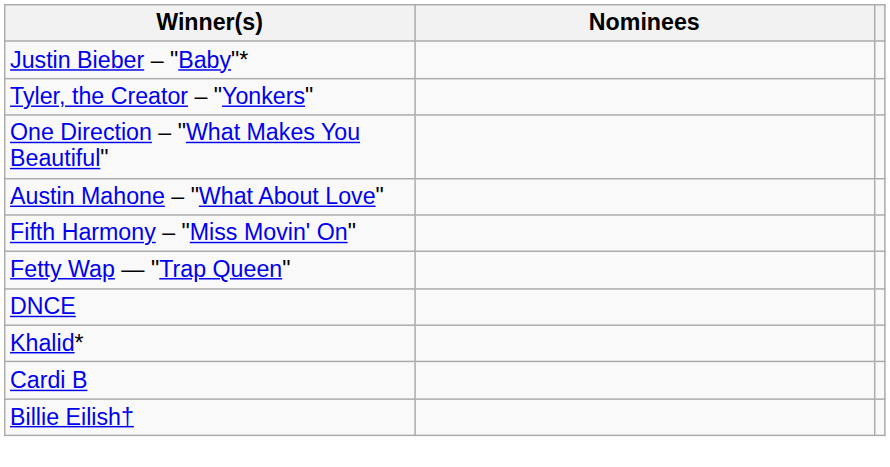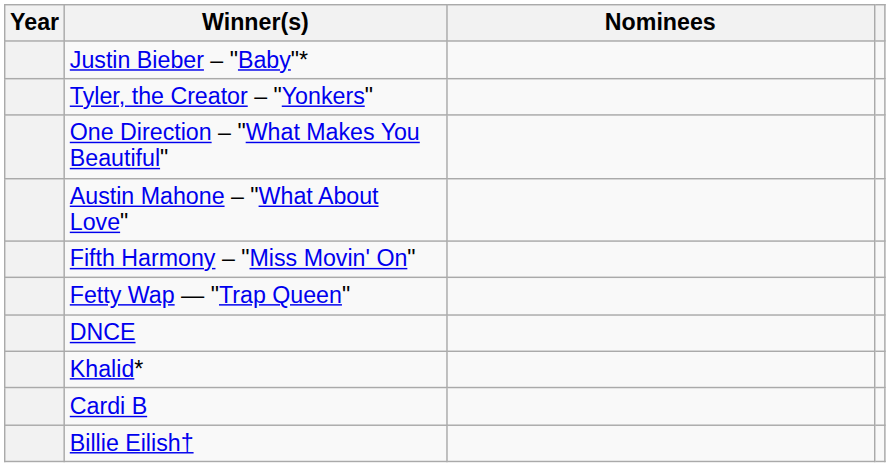 <table class="wikitable sortable">
 <tr>
+<th scope="col">Year</th>
 <th scope="col" style="width:310px;">Winner(s)</th>
 <th scope="col" style="width:350px;">Nominees</th>
 <th scope="col" class="unsortable"></th>
 </tr>
 <tr>
+<th scope="row"></th>
 <td><a href='#'>Justin Bieber</a>  – "<a href='#'>Baby</a>"*</td>
 <td></td>
 <td align="center"></td>
 </tr>
 <tr>
+<th scope="row"></th>
 <td><a href='#'>Tyler, the Creator</a> – "<a href='#'>Yonkers</a>"</td>
 <td></td>
 <td align="center"></td>
 </tr>
 <tr>
+<th scope="row"></th>
 <td><a href='#'>One Direction</a> – "<a href='#'>What Makes You Beautiful</a>"</td>
 <td></td>
 <td align="center"></td>
 </tr>
 <tr>
+<th scope="row"></th>
 <td><a href='#'>Austin Mahone</a> – "<a href='#'>What About Love</a>"</td>
 <td></td>
 <td align="center"></td>
 </tr>
 <tr>
+<th scope="row"></th>
 <td><a href='#'>Fifth Harmony</a> – "<a href='#'>Miss Movin' On</a>"</td>
 <td></td>
 <td align="center"></td>
 </tr>
 <tr>
+<th scope="row"></th>
 <td><a href='#'>Fetty Wap</a> — "<a href='#'>Trap Queen</a>"</td>
 <td></td>
 <td align="center"></td>
 </tr>
 <tr>
+<th scope="row"></th>
 <td><a href='#'>DNCE</a></td>
 <td></td>
 <td align="center"></td>
 </tr>
 <tr>
+<th scope="row"></th>
 <td><a href='#'>Khalid</a>*</td>
 <td></td>
 <td align="center"></td>
 </tr>
 <tr>
+<th scope="row"></th>
 <td><a href='#'>Cardi B</a></td>
 <td></td>
 <td align="center"></td>
 </tr>
 <tr>
+<th scope="row"></th>
 <td><a href='#'>Billie Eilish†</a></td>
 <td></td>
 <td align="center"></td>
 </tr>
 </table>
